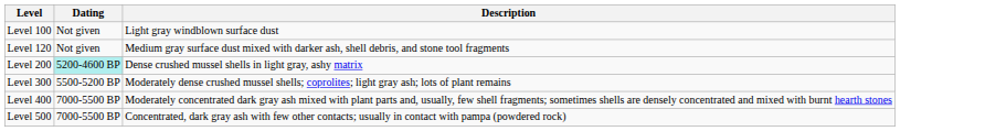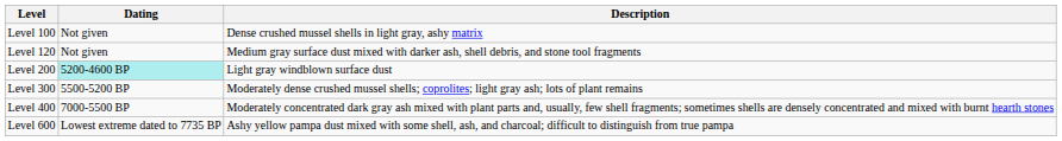 <table class="wikitable">
 <tr>
 <th>Level</th>
 <th>Dating</th>
 <th>Description</th>
 </tr>
 <tr>
 <td>Level 100</td>
 <td>Not given</td>
-<td>Light gray windblown surface dust</td>
+<td>Dense crushed mussel shells in light gray, ashy <a href='#'>matrix</a></td>
 </tr>
 <tr>
 <td>Level 120</td>
 <td>Not given</td>
 <td>Medium gray surface dust mixed with darker ash, shell debris, and stone tool fragments</td>
 </tr>
 <tr>
 <td>Level 200</td>
 <td style="background: paleturquoise;">5200-4600 BP</td>
-<td>Dense crushed mussel shells in light gray, ashy <a href='#'>matrix</a></td>
+<td>Light gray windblown surface dust</td>
 </tr>
 <tr>
 <td>Level 300</td>
 <td>5500-5200 BP</td>
 <td>Moderately dense crushed mussel shells; <a href='#'>coprolites</a>; light gray ash; lots of plant remains</td>
 </tr>
 <tr>
 <td>Level 400</td>
 <td>7000-5500 BP</td>
 <td>Moderately concentrated dark gray ash mixed with plant parts and, usually, few shell fragments; sometimes shells are densely concentrated and mixed with burnt <a href='#'>hearth stones</a></td>
 </tr>
 <tr>
-<td>Level 500</td>
-<td>7000-5500 BP</td>
-<td>Concentrated, dark gray ash with few other contacts; usually in contact with pampa (powdered rock)</td>
+<td>Level 600</td>
+<td>Lowest extreme dated to  7735 BP</td>
+<td>Ashy yellow pampa dust mixed with some shell, ash, and charcoal; difficult to distinguish from true pampa</td>
 </tr>
 </table>
